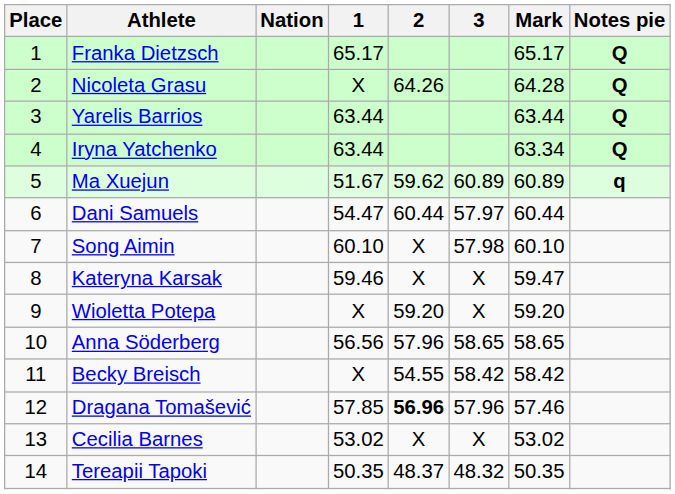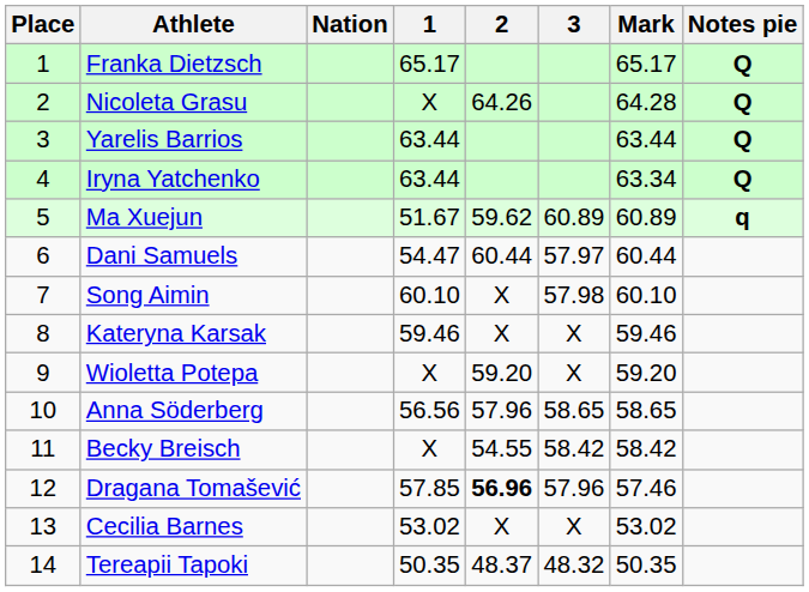 <table class="wikitable sortable" style="text-align:center">
 <tr>
 <th>Place</th>
 <th>Athlete</th>
 <th>Nation</th>
 <th>1</th>
 <th>2</th>
 <th>3</th>
 <th>Mark</th>
 <th>Notes pie</th>
 </tr>
 <tr bgcolor=ccffcc>
 <td>1</td>
 <td style="text-align:left"><a href='#'>Franka Dietzsch</a></td>
 <td align=left></td>
 <td>65.17</td>
 <td></td>
 <td></td>
 <td>65.17</td>
 <td><strong>Q</strong></td>
 </tr>
 <tr bgcolor=ccffcc>
 <td>2</td>
 <td style="text-align:left"><a href='#'>Nicoleta Grasu</a></td>
 <td align=left></td>
 <td>X</td>
 <td>64.26</td>
 <td></td>
 <td>64.28</td>
 <td><strong>Q</strong></td>
 </tr>
 <tr bgcolor=ccffcc>
 <td>3</td>
 <td style="text-align:left"><a href='#'>Yarelis Barrios</a></td>
 <td align=left></td>
 <td>63.44</td>
 <td></td>
 <td></td>
 <td>63.44</td>
 <td><strong>Q</strong> </td>
 </tr>
 <tr bgcolor=ccffcc>
 <td>4</td>
 <td style="text-align:left"><a href='#'>Iryna Yatchenko</a></td>
 <td align=left></td>
 <td>63.44</td>
 <td></td>
 <td></td>
 <td>63.34</td>
 <td><strong>Q</strong></td>
 </tr>
 <tr bgcolor=ddffdd>
 <td>5</td>
 <td style="text-align:left"><a href='#'>Ma Xuejun</a></td>
 <td align=left></td>
 <td>51.67</td>
 <td>59.62</td>
 <td>60.89</td>
 <td>60.89</td>
 <td><strong>q</strong></td>
 </tr>
 <tr>
 <td>6</td>
 <td style="text-align:left"><a href='#'>Dani Samuels</a></td>
 <td align=left></td>
 <td>54.47</td>
 <td>60.44</td>
 <td>57.97</td>
 <td>60.44</td>
 <td></td>
 </tr>
 <tr>
 <td>7</td>
 <td style="text-align:left"><a href='#'>Song Aimin</a></td>
 <td align=left></td>
 <td>60.10</td>
 <td>X</td>
 <td>57.98</td>
 <td>60.10</td>
 <td></td>
 </tr>
 <tr>
 <td>8</td>
 <td style="text-align:left"><a href='#'>Kateryna Karsak</a></td>
 <td align=left></td>
 <td>59.46</td>
 <td>X</td>
 <td>X</td>
-<td>59.47</td>
+<td>59.46</td>
 <td></td>
 </tr>
 <tr>
 <td>9</td>
 <td style="text-align:left"><a href='#'>Wioletta Potepa</a></td>
 <td align=left></td>
 <td>X</td>
 <td>59.20</td>
 <td>X</td>
 <td>59.20</td>
 <td></td>
 </tr>
 <tr>
 <td>10</td>
 <td style="text-align:left"><a href='#'>Anna Söderberg</a></td>
 <td align=left></td>
 <td>56.56</td>
 <td>57.96</td>
 <td>58.65</td>
 <td>58.65</td>
 <td></td>
 </tr>
 <tr>
 <td>11</td>
 <td style="text-align:left"><a href='#'>Becky Breisch</a></td>
 <td align=left></td>
 <td>X</td>
 <td>54.55</td>
 <td>58.42</td>
 <td>58.42</td>
 <td></td>
 </tr>
 <tr>
 <td>12</td>
 <td style="text-align:left"><a href='#'>Dragana Tomašević</a></td>
 <td align=left></td>
 <td>57.85</td>
 <td><strong>56.96</strong></td>
 <td>57.96</td>
 <td>57.46</td>
 <td></td>
 </tr>
 <tr>
 <td>13</td>
 <td style="text-align:left"><a href='#'>Cecilia Barnes</a></td>
 <td align=left></td>
 <td>53.02</td>
 <td>X</td>
 <td>X</td>
 <td>53.02</td>
 <td></td>
 </tr>
 <tr>
 <td>14</td>
 <td style="text-align:left"><a href='#'>Tereapii Tapoki</a></td>
 <td align=left></td>
 <td>50.35</td>
 <td>48.37</td>
 <td>48.32</td>
 <td>50.35</td>
 <td></td>
 </tr>
 </table>
